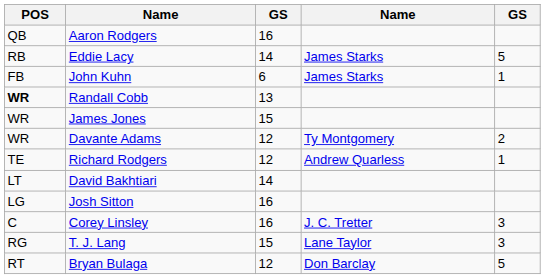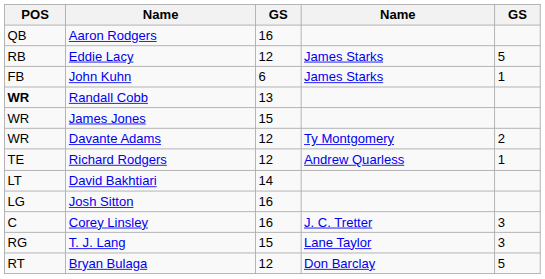 <table class="wikitable" style="width:100%; text-align:center; font-size:95%; text-align:left;">
 <tr>
 <th><strong>POS</strong></th>
 <th><strong>Name</strong></th>
 <th><strong>GS</strong></th>
 <th><strong>Name</strong></th>
 <th><strong>GS</strong></th>
 </tr>
 <tr>
 <td>QB</td>
 <td><a href='#'>Aaron Rodgers</a></td>
 <td>16</td>
 <td></td>
 <td></td>
 </tr>
 <tr>
 <td>RB</td>
 <td><a href='#'>Eddie Lacy</a></td>
-<td>14</td>
+<td>12</td>
 <td><a href='#'>James Starks</a></td>
 <td>5</td>
 </tr>
 <tr>
 <td>FB</td>
 <td><a href='#'>John Kuhn</a></td>
 <td>6</td>
 <td><a href='#'>James Starks</a></td>
 <td>1</td>
 </tr>
 <tr>
 <td><strong>WR</strong></td>
 <td><a href='#'>Randall Cobb</a></td>
 <td>13</td>
 <td></td>
 <td></td>
 </tr>
 <tr>
 <td>WR</td>
 <td><a href='#'>James Jones</a></td>
 <td>15</td>
 <td></td>
 <td></td>
 </tr>
 <tr>
 <td>WR</td>
 <td><a href='#'>Davante Adams</a></td>
 <td>12</td>
 <td><a href='#'>Ty Montgomery</a></td>
 <td>2</td>
 </tr>
 <tr>
 <td>TE</td>
 <td><a href='#'>Richard Rodgers</a></td>
 <td>12</td>
 <td><a href='#'>Andrew Quarless</a></td>
 <td>1</td>
 </tr>
 <tr>
 <td>LT</td>
 <td><a href='#'>David Bakhtiari</a></td>
 <td>14</td>
 <td></td>
 <td></td>
 </tr>
 <tr>
 <td>LG</td>
 <td><a href='#'>Josh Sitton</a></td>
 <td>16</td>
 <td></td>
 <td></td>
 </tr>
 <tr>
 <td>C</td>
 <td><a href='#'>Corey Linsley</a></td>
 <td>16</td>
 <td><a href='#'>J. C. Tretter</a></td>
 <td>3</td>
 </tr>
 <tr>
 <td>RG</td>
 <td><a href='#'>T. J. Lang</a></td>
 <td>15</td>
 <td><a href='#'>Lane Taylor</a></td>
 <td>3</td>
 </tr>
 <tr>
 <td>RT</td>
 <td><a href='#'>Bryan Bulaga</a></td>
 <td>12</td>
 <td><a href='#'>Don Barclay</a></td>
 <td>5</td>
 </tr>
 </table>
